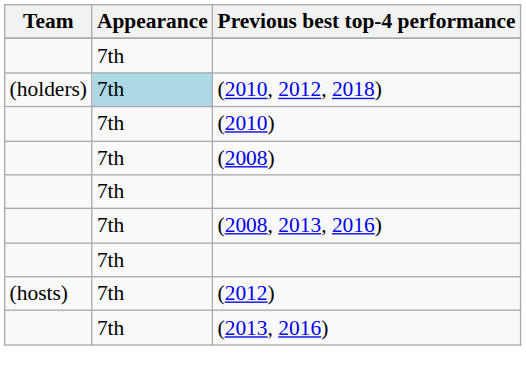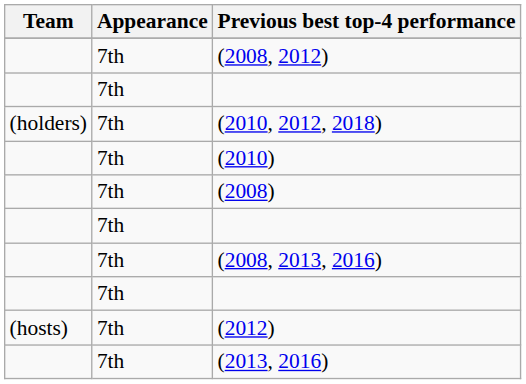 <table class="wikitable sortable" style="text-align: left;">
 <tr>
 <th>Team</th>
 <th data-sort-type="number">Appearance</th>
 <th>Previous best top-4 performance</th>
 </tr>
 <tr>
 </tr>
 <tr>
 <td></td>
 <td>7th</td>
+<td> (<a href='#'>2008</a>, <a href='#'>2012</a>)</td>
+</tr>
+<tr>
+<td></td>
+<td>7th</td>
 <td></td>
 </tr>
 <tr>
 <td> (holders)</td>
-<td style="background: lightblue;">7th</td>
+<td>7th</td>
 <td> (<a href='#'>2010</a>, <a href='#'>2012</a>, <a href='#'>2018</a>)</td>
 </tr>
 <tr>
 <td></td>
 <td>7th</td>
 <td> (<a href='#'>2010</a>)</td>
 </tr>
 <tr>
 <td></td>
 <td>7th</td>
 <td> (<a href='#'>2008</a>)</td>
 </tr>
 <tr>
 <td></td>
 <td>7th</td>
 <td></td>
 </tr>
 <tr>
 <td></td>
 <td>7th</td>
 <td> (<a href='#'>2008</a>, <a href='#'>2013</a>, <a href='#'>2016</a>)</td>
 </tr>
 <tr>
 <td></td>
 <td>7th</td>
 <td></td>
 </tr>
 <tr>
 <td> (hosts)</td>
 <td>7th</td>
 <td> (<a href='#'>2012</a>)</td>
 </tr>
 <tr>
 <td></td>
 <td>7th</td>
 <td> (<a href='#'>2013</a>, <a href='#'>2016</a>)</td>
 </tr>
 </table>
